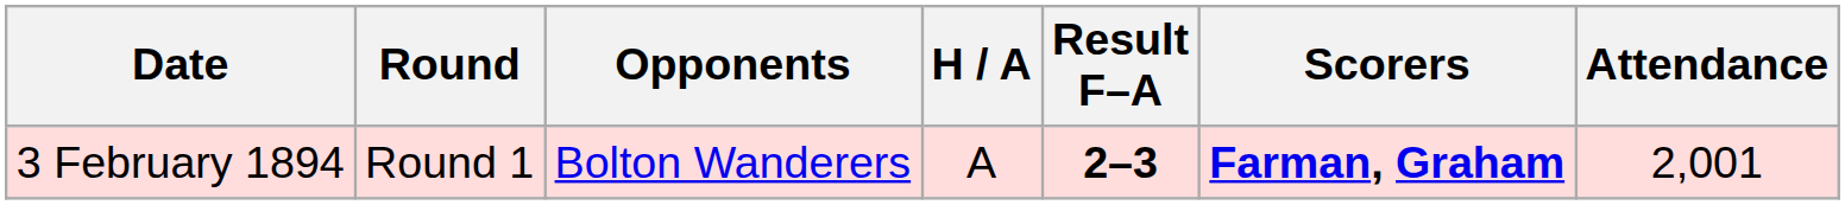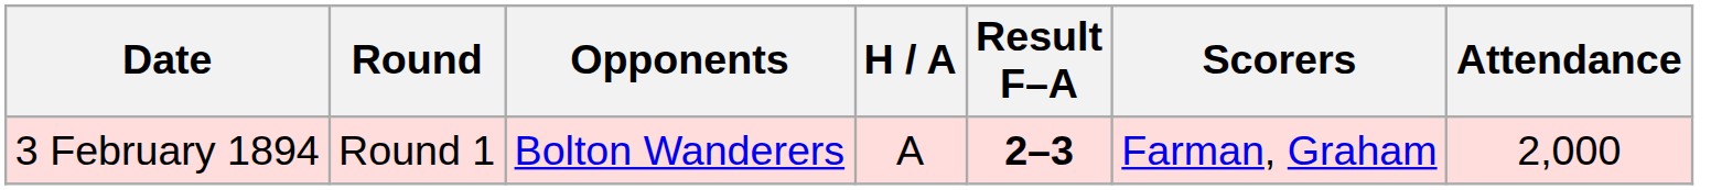 <table class="wikitable" style="text-align:center">
 <tr>
 <th>Date</th>
 <th>Round</th>
 <th>Opponents</th>
 <th>H / A</th>
 <th>Result<br>F–A</th>
 <th>Scorers</th>
 <th>Attendance</th>
 </tr>
 <tr bgcolor="#ffdddd">
 <td>3 February 1894</td>
 <td>Round 1</td>
 <td><a href='#'>Bolton Wanderers</a></td>
 <td>A</td>
 <td><strong>2–3</strong></td>
-<td><strong><a href='#'>Farman</a>, <a href='#'>Graham</a></strong></td>
-<td>2,001</td>
+<td><a href='#'>Farman</a>, <a href='#'>Graham</a></td>
+<td>2,000</td>
 </tr>
 </table>
